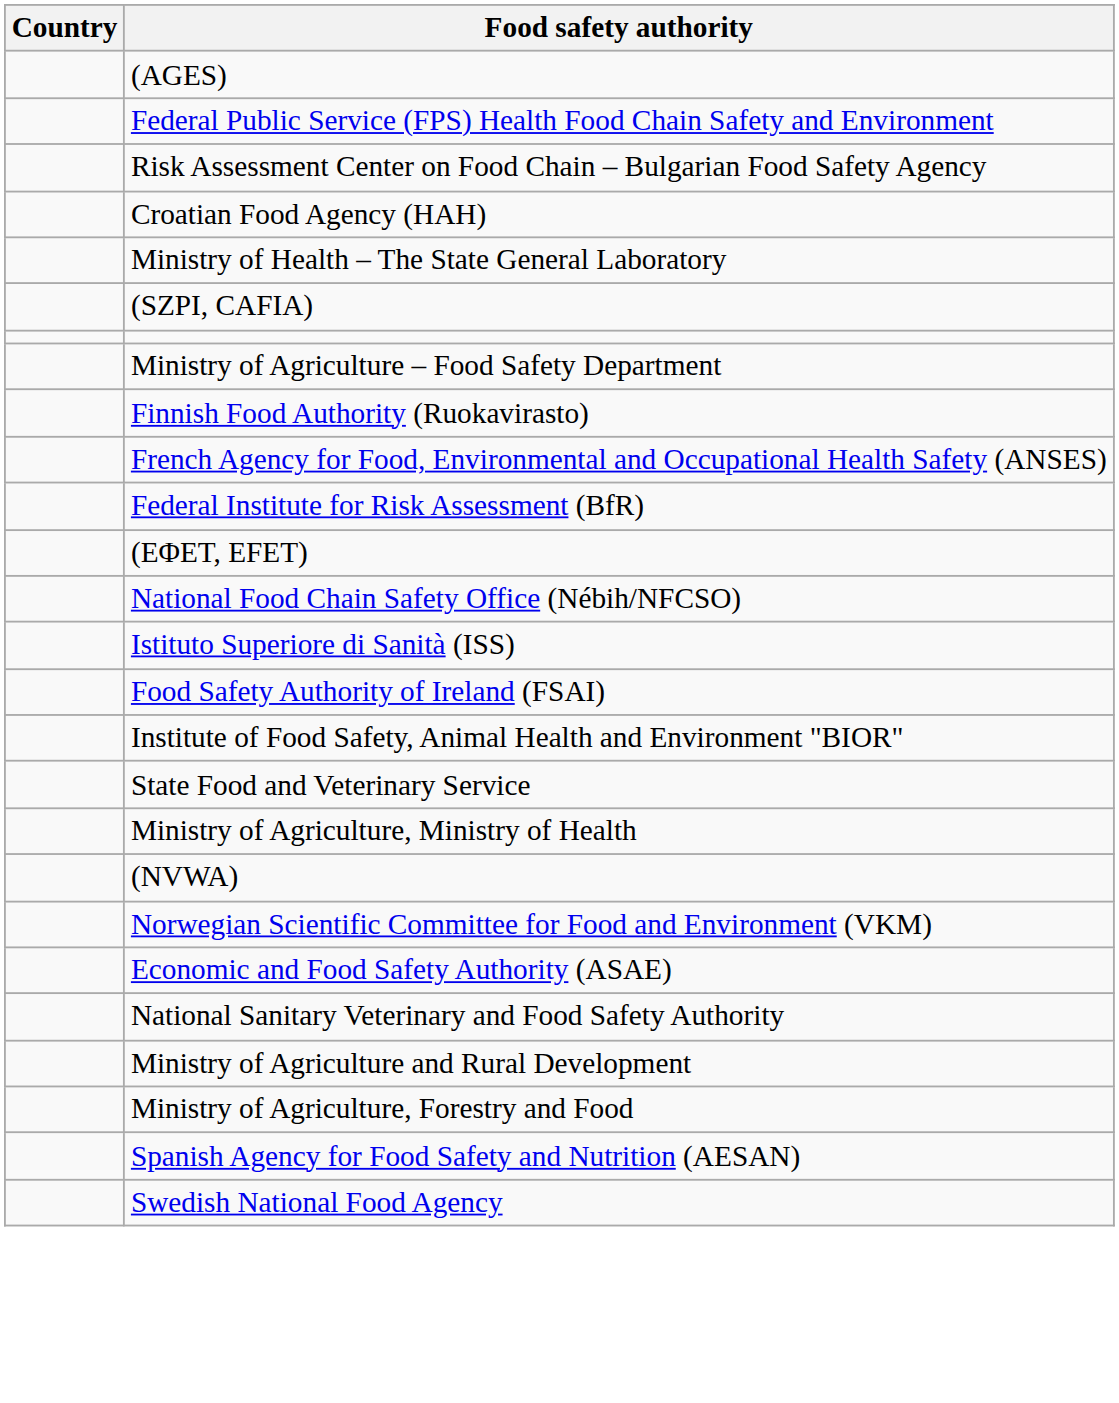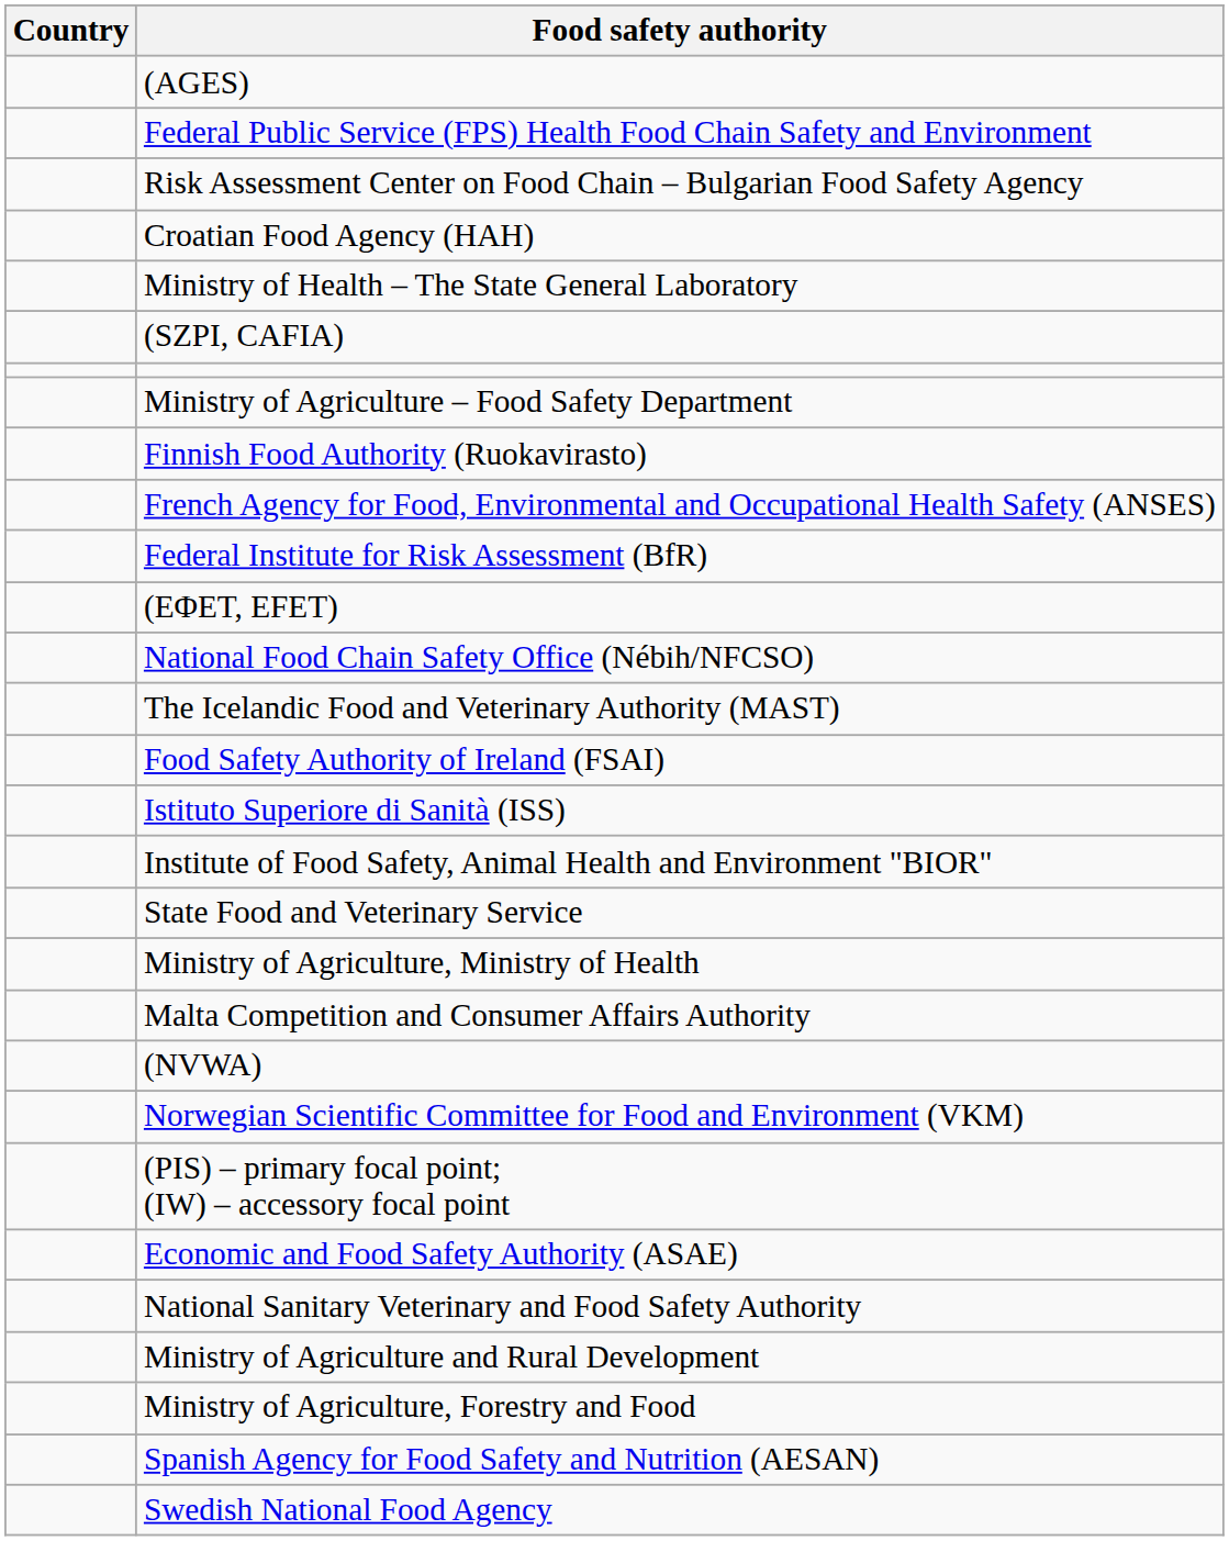 <table class="wikitable">
 <tr>
 <th>Country</th>
 <th>Food safety authority</th>
 </tr>
 <tr>
 <td></td>
 <td> (AGES)</td>
 </tr>
 <tr>
 <td></td>
 <td><a href='#'>Federal Public Service (FPS) Health Food Chain Safety and Environment</a></td>
 </tr>
 <tr>
 <td></td>
 <td>Risk Assessment Center on Food Chain – Bulgarian Food Safety Agency</td>
 </tr>
 <tr>
 <td></td>
 <td>Croatian Food Agency (HAH)</td>
 </tr>
 <tr>
 <td></td>
 <td>Ministry of Health – The State General Laboratory</td>
 </tr>
 <tr>
 <td></td>
 <td> (SZPI, CAFIA)</td>
 </tr>
 <tr>
 <td></td>
 <td></td>
 </tr>
 <tr>
 <td></td>
 <td>Ministry of Agriculture – Food Safety Department</td>
 </tr>
 <tr>
 <td></td>
 <td><a href='#'>Finnish Food Authority</a> (Ruokavirasto)</td>
 </tr>
 <tr>
 <td></td>
 <td><a href='#'>French Agency for Food, Environmental and Occupational Health Safety</a> (ANSES)</td>
 </tr>
 <tr>
 <td></td>
 <td><a href='#'>Federal Institute for Risk Assessment</a> (BfR)</td>
 </tr>
 <tr>
 <td></td>
 <td> (ΕΦΕΤ, EFET)</td>
 </tr>
 <tr>
 <td></td>
 <td><a href='#'>National Food Chain Safety Office</a> (Nébih/NFCSO)</td>
 </tr>
 <tr>
 <td></td>
-<td><a href='#'>Istituto Superiore di Sanità</a> (ISS)</td>
+<td>The Icelandic Food and Veterinary Authority (MAST)</td>
 </tr>
 <tr>
 <td></td>
 <td><a href='#'>Food Safety Authority of Ireland</a> (FSAI)</td>
+</tr>
+<tr>
+<td></td>
+<td><a href='#'>Istituto Superiore di Sanità</a> (ISS)</td>
 </tr>
 <tr>
 <td></td>
 <td>Institute of Food Safety, Animal Health and Environment "BIOR"</td>
 </tr>
 <tr>
 <td></td>
 <td>State Food and Veterinary Service</td>
 </tr>
 <tr>
 <td></td>
 <td>Ministry of Agriculture, Ministry of Health</td>
 </tr>
 <tr>
 <td></td>
+<td>Malta Competition and Consumer Affairs Authority</td>
+</tr>
+<tr>
+<td></td>
 <td> (NVWA)</td>
 </tr>
 <tr>
 <td></td>
 <td><a href='#'>Norwegian Scientific Committee for Food and Environment</a> (VKM)</td>
+</tr>
+<tr>
+<td></td>
+<td> (PIS) – primary focal point;<br>  (IW) – accessory focal point</td>
 </tr>
 <tr>
 <td></td>
 <td><a href='#'>Economic and Food Safety Authority</a> (ASAE)</td>
 </tr>
 <tr>
 <td></td>
 <td>National Sanitary Veterinary and Food Safety Authority</td>
 </tr>
 <tr>
 <td></td>
 <td>Ministry of Agriculture and Rural Development</td>
 </tr>
 <tr>
 <td></td>
 <td>Ministry of Agriculture, Forestry and Food</td>
 </tr>
 <tr>
 <td></td>
 <td><a href='#'>Spanish Agency for Food Safety and Nutrition</a> (AESAN)</td>
 </tr>
 <tr>
 <td></td>
 <td><a href='#'>Swedish National Food Agency</a></td>
 </tr>
 </table>
